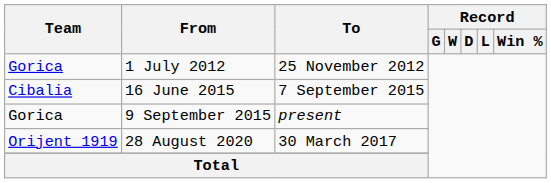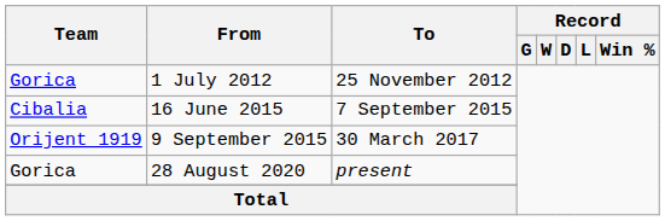 <table class="wikitable sortable">
 <tr>
 <th rowspan="2">Team</th>
 <th rowspan="2">From</th>
 <th rowspan="2">To</th>
 <th colspan="5">Record</th>
 </tr>
 <tr>
 <th>G</th>
 <th>W</th>
 <th>D</th>
 <th>L</th>
 <th>Win %</th>
 </tr>
 <tr>
 <td><a href='#'>Gorica</a></td>
 <td>1 July 2012</td>
 <td>25 November 2012<br></td>
 </tr>
 <tr>
 <td><a href='#'>Cibalia</a></td>
 <td>16 June 2015</td>
 <td>7 September 2015<br></td>
 </tr>
 <tr>
-<td>Gorica</td>
+<td><a href='#'>Orijent 1919</a></td>
 <td>9 September 2015</td>
-<td><em>present</em><br></td>
+<td>30 March 2017<br></td>
 </tr>
 <tr>
-<td><a href='#'>Orijent 1919</a></td>
+<td>Gorica</td>
 <td>28 August 2020</td>
-<td>30 March 2017<br></td>
+<td><em>present</em><br></td>
 </tr>
 <tr>
 </tr>
 <tr class="sortbottom">
 <th colspan="3">Total<br></th>
 </tr>
 </table>
